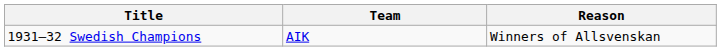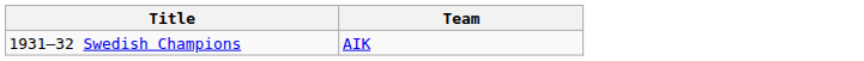 <table class="wikitable" style="text-align: left;">
 <tr>
 <th style="width: 275px;">Title</th>
 <th style="width: 200px;">Team</th>
-<th style="width: 225px;">Reason</th>
 </tr>
 <tr>
 <td>1931–32 <a href='#'>Swedish Champions</a></td>
 <td><a href='#'>AIK</a></td>
-<td>Winners of Allsvenskan</td>
 </tr>
 </table>
